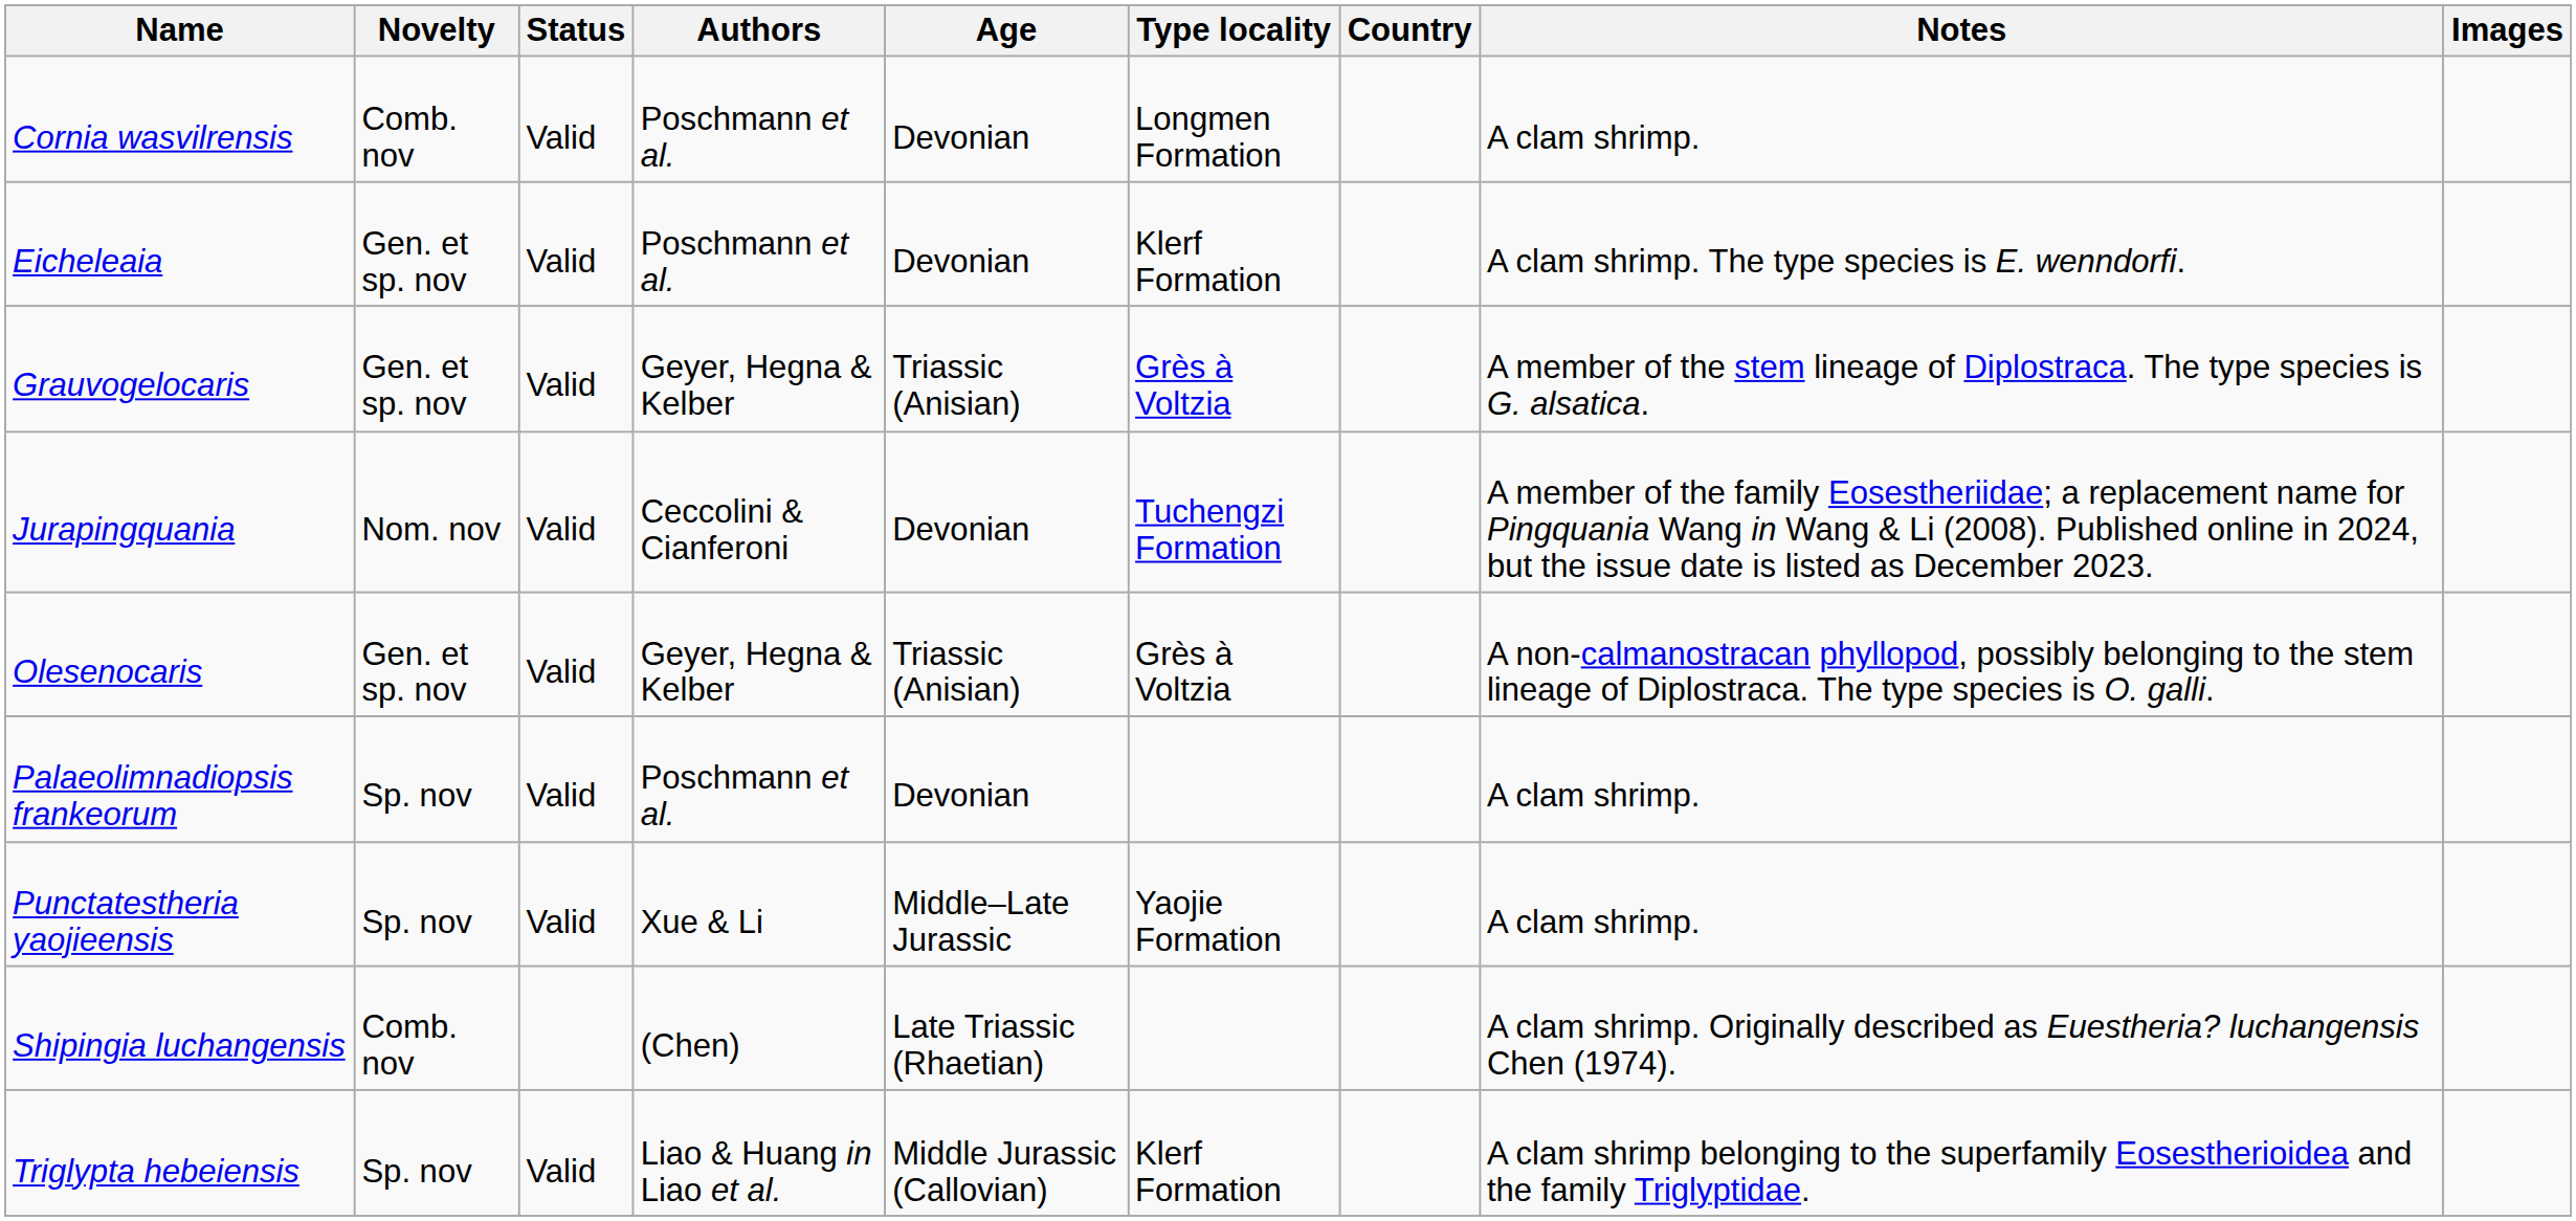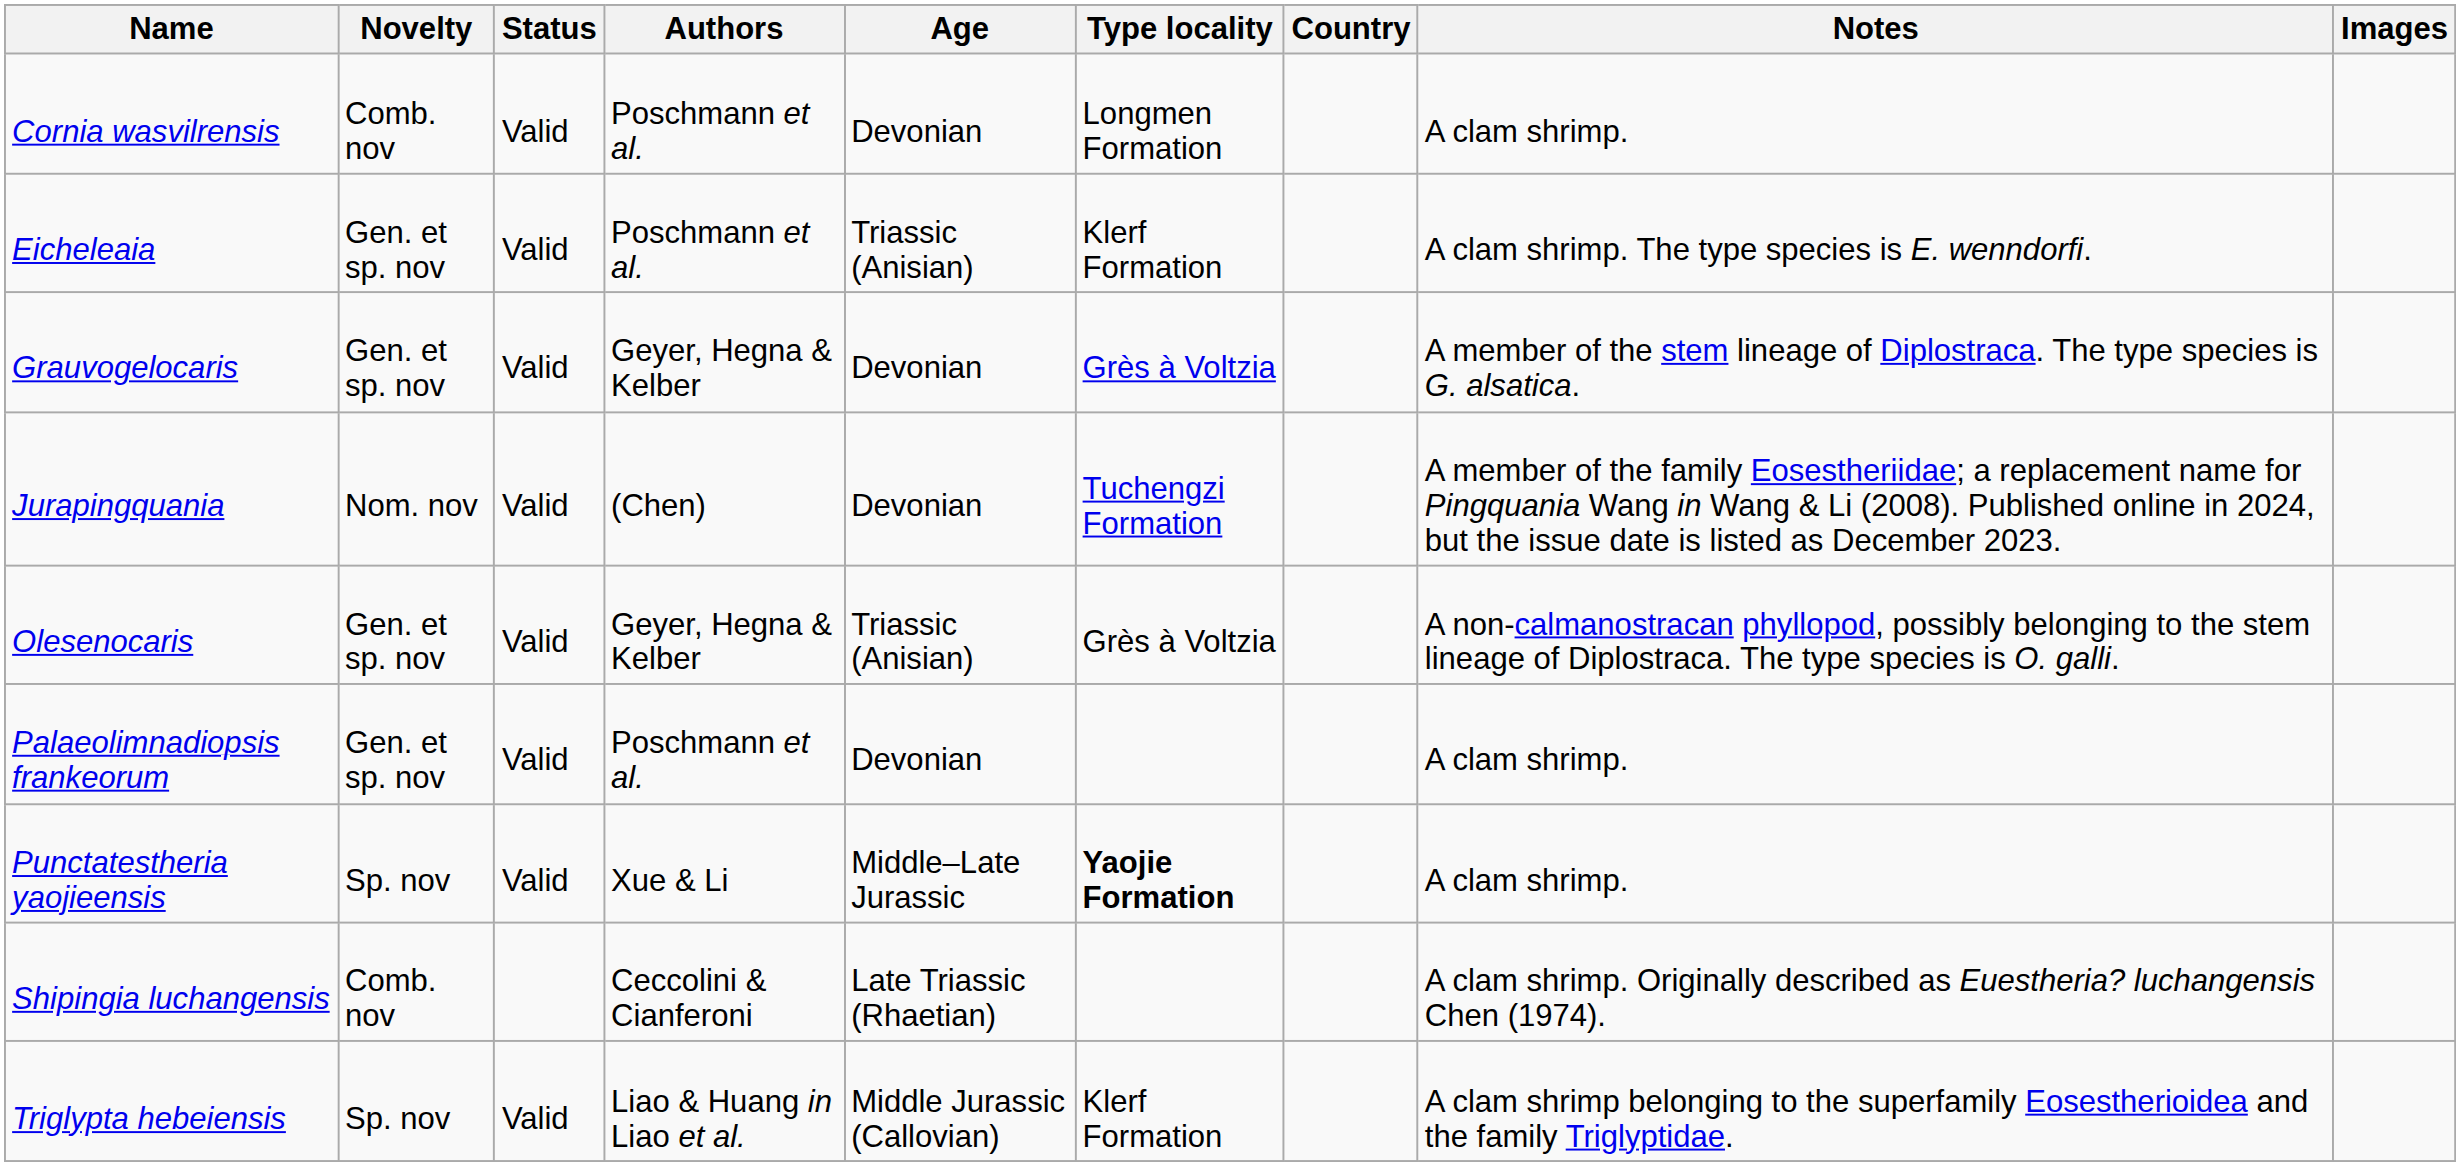 <table class="wikitable sortable" align="center" width="100%">
 <tr>
 <th>Name</th>
 <th>Novelty</th>
 <th>Status</th>
 <th>Authors</th>
 <th>Age</th>
 <th>Type locality</th>
 <th>Country</th>
 <th>Notes</th>
 <th>Images</th>
 </tr>
 <tr>
 <td><br><em><a href='#'>Cornia wasvilrensis</a></em></td>
 <td><br>Comb. nov</td>
 <td><br>Valid</td>
 <td><br>Poschmann <em>et al.</em></td>
 <td><br>Devonian</td>
 <td><br>Longmen Formation</td>
 <td><br></td>
 <td><br>A clam shrimp.</td>
 <td></td>
 </tr>
 <tr>
 <td><br><em><a href='#'>Eicheleaia</a></em></td>
 <td><br>Gen. et sp. nov</td>
 <td><br>Valid</td>
 <td><br>Poschmann <em>et al.</em></td>
-<td><br>Devonian</td>
+<td><br>Triassic (Anisian)</td>
 <td><br>Klerf Formation</td>
 <td><br></td>
 <td><br>A clam shrimp. The type species is <em>E. wenndorfi</em>.</td>
 <td></td>
 </tr>
 <tr>
 <td><br><em><a href='#'>Grauvogelocaris</a></em></td>
 <td><br>Gen. et sp. nov</td>
 <td><br>Valid</td>
 <td><br>Geyer, Hegna & Kelber</td>
-<td><br>Triassic (Anisian)</td>
+<td><br>Devonian</td>
 <td><br><a href='#'>Grès à Voltzia</a></td>
 <td><br></td>
 <td><br>A member of the <a href='#'>stem</a> lineage of <a href='#'>Diplostraca</a>. The type species is <em>G. alsatica</em>.</td>
 <td></td>
 </tr>
 <tr>
 <td><br><em><a href='#'>Jurapingquania</a></em></td>
 <td><br>Nom. nov</td>
 <td><br>Valid</td>
-<td><br>Ceccolini & Cianferoni</td>
+<td><br>(Chen)</td>
 <td><br>Devonian</td>
 <td><br><a href='#'>Tuchengzi Formation</a></td>
 <td><br></td>
 <td><br>A member of the family <a href='#'>Eosestheriidae</a>; a replacement name for <em>Pingquania</em> Wang <em>in</em> Wang & Li (2008). Published online in 2024, but the issue date is listed as December 2023.</td>
 <td></td>
 </tr>
 <tr>
 <td><br><em><a href='#'>Olesenocaris</a></em></td>
 <td><br>Gen. et sp. nov</td>
 <td><br>Valid</td>
 <td><br>Geyer, Hegna & Kelber</td>
 <td><br>Triassic (Anisian)</td>
 <td><br>Grès à Voltzia</td>
 <td><br></td>
 <td><br>A non-<a href='#'>calmanostracan</a> <a href='#'>phyllopod</a>, possibly belonging to the stem lineage of Diplostraca. The type species is <em>O. galli</em>.</td>
 <td></td>
 </tr>
 <tr>
 <td><br><em><a href='#'>Palaeolimnadiopsis frankeorum</a></em></td>
-<td><br>Sp. nov</td>
+<td><br>Gen. et sp. nov</td>
 <td><br>Valid</td>
 <td><br>Poschmann <em>et al.</em></td>
 <td><br>Devonian</td>
 <td></td>
 <td><br></td>
 <td><br>A clam shrimp.</td>
 <td></td>
 </tr>
 <tr>
 <td><br><em><a href='#'>Punctatestheria yaojieensis</a></em></td>
 <td><br>Sp. nov</td>
 <td><br>Valid</td>
 <td><br>Xue & Li</td>
 <td><br>Middle–Late Jurassic</td>
-<td><br>Yaojie Formation</td>
+<td><strong><br>Yaojie Formation</strong></td>
 <td><br></td>
 <td><br>A clam shrimp.</td>
 <td></td>
 </tr>
 <tr>
 <td><br><em><a href='#'>Shipingia luchangensis</a></em></td>
 <td><br>Comb. nov</td>
 <td></td>
-<td><br>(Chen)</td>
+<td><br>Ceccolini & Cianferoni</td>
 <td><br>Late Triassic (Rhaetian)</td>
 <td></td>
 <td><br></td>
 <td><br>A clam shrimp. Originally described as <em>Euestheria? luchangensis</em> Chen (1974).</td>
 <td></td>
 </tr>
 <tr>
 <td><br><em><a href='#'>Triglypta hebeiensis</a></em></td>
 <td><br>Sp. nov</td>
 <td><br>Valid</td>
 <td><br>Liao & Huang <em>in</em> Liao <em>et al.</em></td>
 <td><br>Middle Jurassic (Callovian)</td>
 <td><br>Klerf Formation</td>
 <td><br></td>
 <td><br>A clam shrimp belonging to the superfamily <a href='#'>Eosestherioidea</a> and the family <a href='#'>Triglyptidae</a>.</td>
 <td></td>
 </tr>
 <tr>
 </tr>
 </table>
